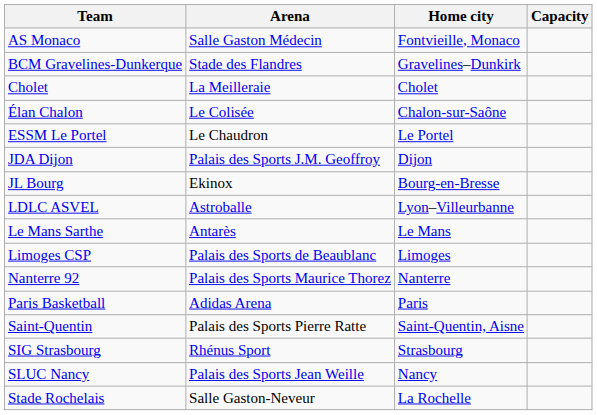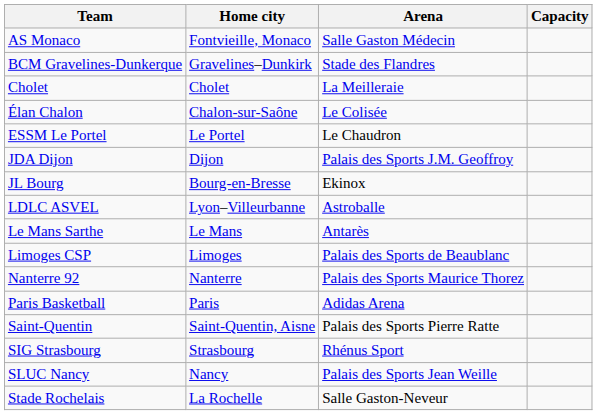 <table class="wikitable sortable">
 <tr>
 <th>Team</th>
+<th>Home city</th>
 <th>Arena</th>
-<th>Home city</th>
 <th>Capacity</th>
 </tr>
 <tr>
 <td><a href='#'>AS Monaco</a></td>
+<td><a href='#'>Fontvieille, Monaco</a></td>
 <td><a href='#'>Salle Gaston Médecin</a></td>
-<td><a href='#'>Fontvieille, Monaco</a></td>
 <td style="text-align:center"> </td>
 </tr>
 <tr>
 <td><a href='#'>BCM Gravelines-Dunkerque</a></td>
+<td><a href='#'>Gravelines</a>–<a href='#'>Dunkirk</a></td>
 <td><a href='#'>Stade des Flandres</a></td>
-<td><a href='#'>Gravelines</a>–<a href='#'>Dunkirk</a></td>
 <td style="text-align:center"></td>
 </tr>
 <tr>
 <td><a href='#'>Cholet</a></td>
+<td><a href='#'>Cholet</a></td>
 <td><a href='#'>La Meilleraie</a></td>
-<td><a href='#'>Cholet</a></td>
 <td style="text-align:center"></td>
 </tr>
 <tr>
 <td><a href='#'>Élan Chalon</a></td>
+<td><a href='#'>Chalon-sur-Saône</a></td>
 <td><a href='#'>Le Colisée</a></td>
-<td><a href='#'>Chalon-sur-Saône</a></td>
 <td style="text-align:center"></td>
 </tr>
 <tr>
 <td><a href='#'>ESSM Le Portel</a></td>
+<td><a href='#'>Le Portel</a></td>
 <td>Le Chaudron</td>
-<td><a href='#'>Le Portel</a></td>
 <td style="text-align:center"></td>
 </tr>
 <tr>
 <td><a href='#'>JDA Dijon</a></td>
+<td><a href='#'>Dijon</a></td>
 <td><a href='#'>Palais des Sports J.M. Geoffroy</a></td>
-<td><a href='#'>Dijon</a></td>
 <td style="text-align:center"></td>
 </tr>
 <tr>
 <td><a href='#'>JL Bourg</a></td>
+<td><a href='#'>Bourg-en-Bresse</a></td>
 <td>Ekinox</td>
-<td><a href='#'>Bourg-en-Bresse</a></td>
 <td style="text-align:center"></td>
 </tr>
 <tr>
 <td><a href='#'>LDLC ASVEL</a></td>
+<td><a href='#'>Lyon</a>–<a href='#'>Villeurbanne</a></td>
 <td><a href='#'>Astroballe</a></td>
-<td><a href='#'>Lyon</a>–<a href='#'>Villeurbanne</a></td>
 <td style="text-align:center"></td>
 </tr>
 <tr>
 <td><a href='#'>Le Mans Sarthe</a></td>
+<td><a href='#'>Le Mans</a></td>
 <td><a href='#'>Antarès</a></td>
-<td><a href='#'>Le Mans</a></td>
 <td style="text-align:center"></td>
 </tr>
 <tr>
 <td><a href='#'>Limoges CSP</a></td>
+<td><a href='#'>Limoges</a></td>
 <td><a href='#'>Palais des Sports de Beaublanc</a></td>
-<td><a href='#'>Limoges</a></td>
 <td style="text-align:center"></td>
 </tr>
 <tr>
 <td><a href='#'>Nanterre 92</a></td>
+<td><a href='#'>Nanterre</a></td>
 <td><a href='#'>Palais des Sports Maurice Thorez</a></td>
-<td><a href='#'>Nanterre</a></td>
 <td style="text-align:center"></td>
 </tr>
 <tr>
 <td><a href='#'>Paris Basketball</a></td>
+<td><a href='#'>Paris</a></td>
 <td><a href='#'>Adidas Arena</a></td>
-<td><a href='#'>Paris</a></td>
 <td style="text-align:center"></td>
 </tr>
 <tr>
 <td><a href='#'>Saint-Quentin</a></td>
+<td><a href='#'>Saint-Quentin, Aisne</a></td>
 <td>Palais des Sports Pierre Ratte</td>
-<td><a href='#'>Saint-Quentin, Aisne</a></td>
 <td style="text-align:center"></td>
 </tr>
 <tr>
 <td><a href='#'>SIG Strasbourg</a></td>
+<td><a href='#'>Strasbourg</a></td>
 <td><a href='#'>Rhénus Sport</a></td>
-<td><a href='#'>Strasbourg</a></td>
 <td style="text-align:center"></td>
 </tr>
 <tr>
 <td><a href='#'>SLUC Nancy</a></td>
+<td><a href='#'>Nancy</a></td>
 <td><a href='#'>Palais des Sports Jean Weille</a></td>
-<td><a href='#'>Nancy</a></td>
 <td style="text-align:center"></td>
 </tr>
 <tr>
 <td><a href='#'>Stade Rochelais</a></td>
+<td><a href='#'>La Rochelle</a></td>
 <td>Salle Gaston-Neveur</td>
-<td><a href='#'>La Rochelle</a></td>
 <td style="text-align:center"></td>
 </tr>
 </table>
